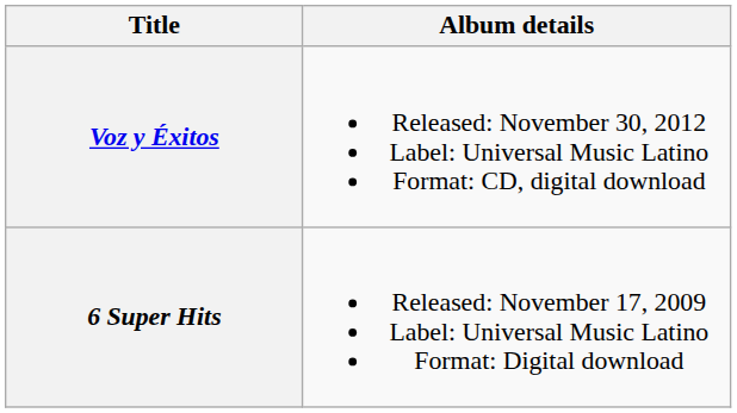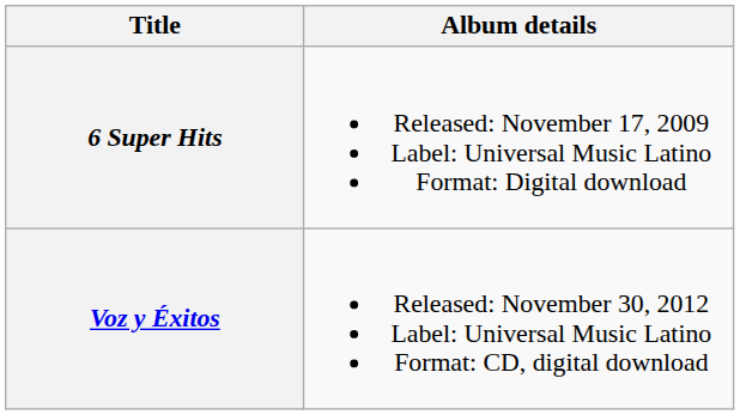 <table class="wikitable plainrowheaders" style="text-align:center;">
 <tr>
 <th scope="col" style="width:11em;">Title</th>
 <th scope="col" style="width:16em;">Album details</th>
 </tr>
 <tr>
+<th scope="row"><em>6 Super Hits</em></th>
+<td><br><ul><li>Released: November 17, 2009</li><li>Label: Universal Music Latino</li><li>Format: Digital download</li></ul></td>
+</tr>
+<tr>
 <th scope="row"><em><a href='#'>Voz y Éxitos</a></em></th>
 <td><br><ul><li>Released: November 30, 2012</li><li>Label: Universal Music Latino</li><li>Format: CD, digital download</li></ul></td>
 </tr>
-<tr>
-<th scope="row"><em>6 Super Hits</em></th>
-<td><br><ul><li>Released: November 17, 2009</li><li>Label: Universal Music Latino</li><li>Format: Digital download</li></ul></td>
-</tr>
 </table>
